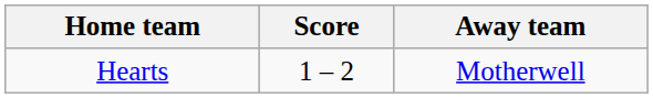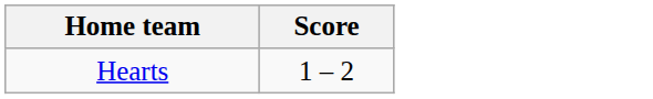 <table class="wikitable" style="text-align: center">
 <tr>
 <th width=140>Home team</th>
 <th width=70>Score</th>
-<th width=140>Away team</th>
 </tr>
 <tr>
 <td><a href='#'>Hearts</a></td>
 <td>1 – 2</td>
-<td><a href='#'>Motherwell</a></td>
 </tr>
 </table>
